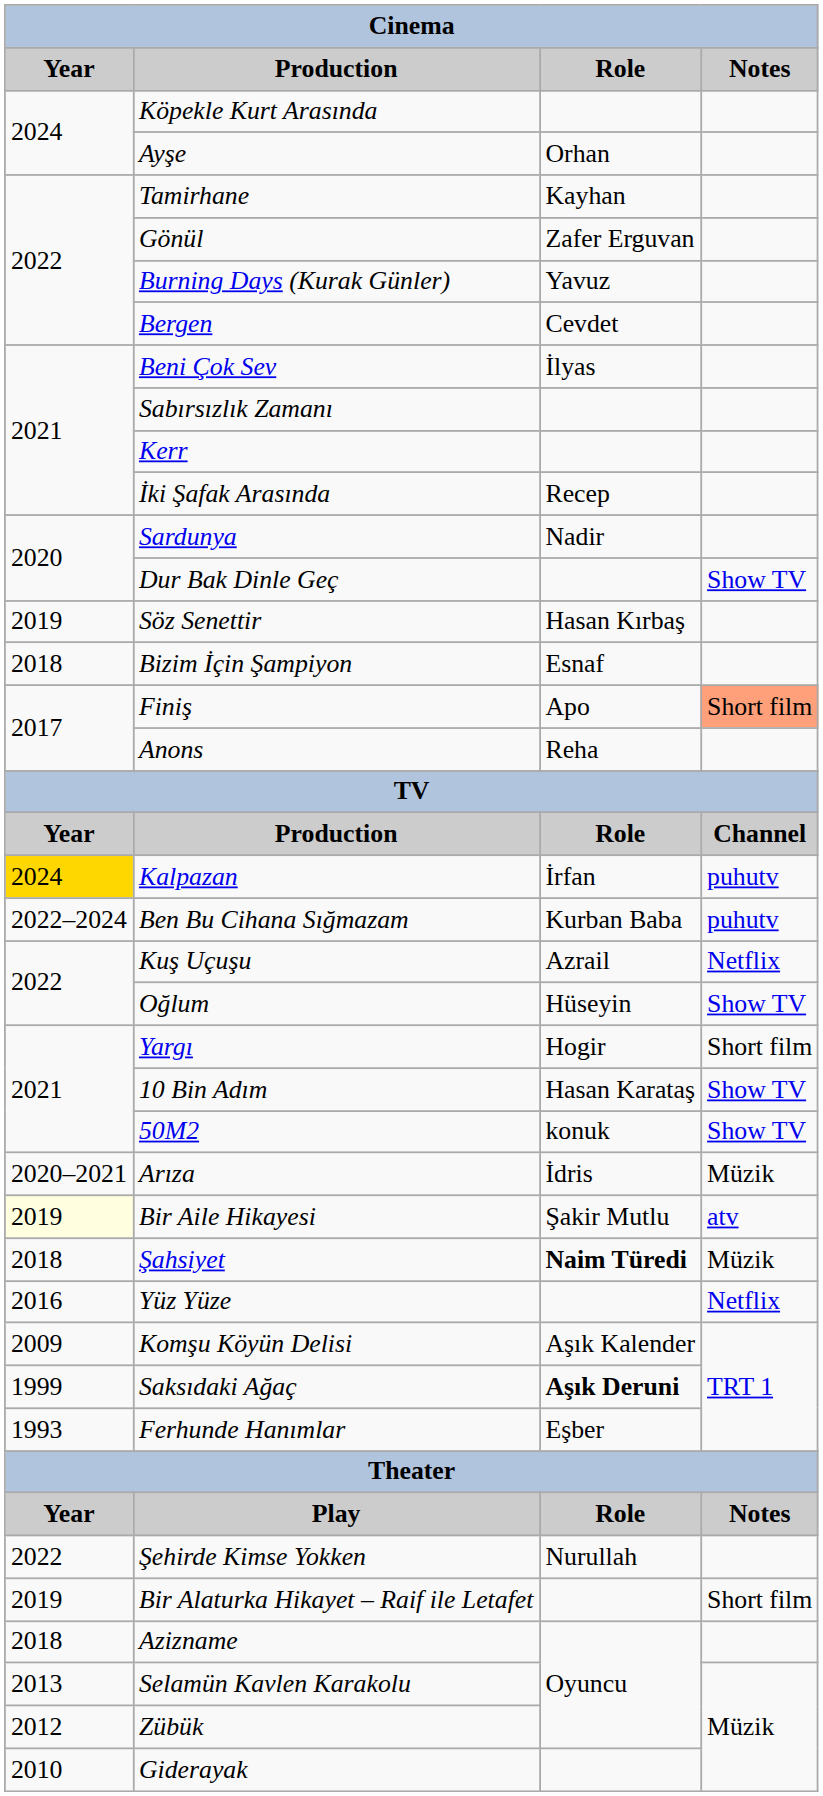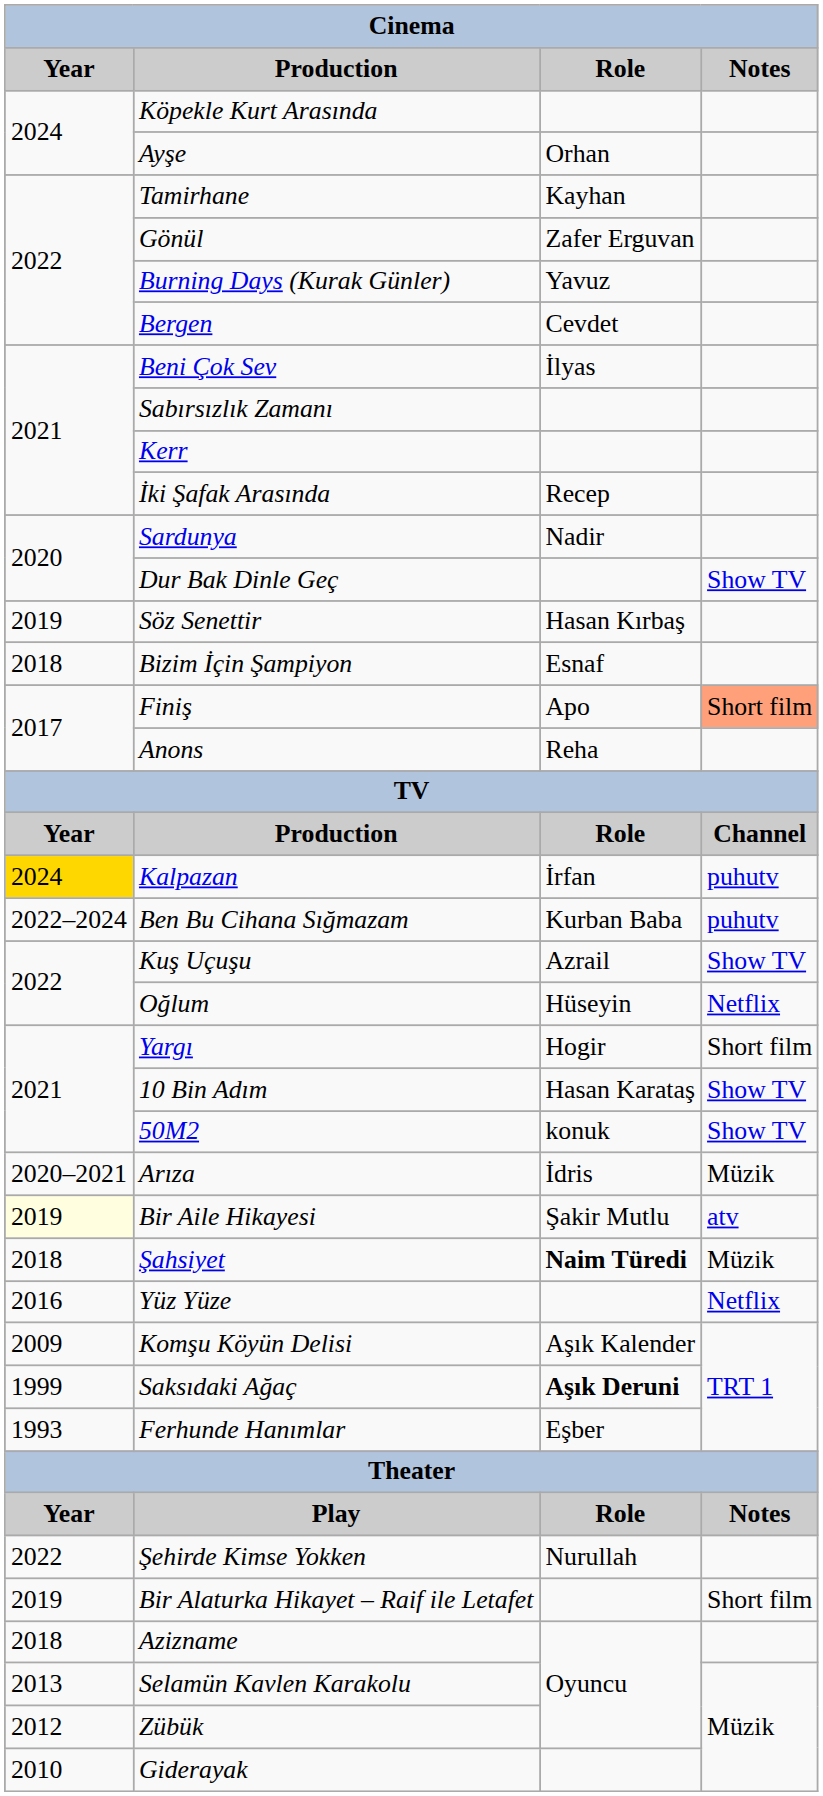 <table class="wikitable" style="font-size:90%">
 <tr>
 <th colspan="4" style="background:LightSteelBlue">Cinema</th>
 </tr>
 <tr>
 <th style="background:#CCCCCC">Year</th>
 <th style="background:#CCCCCC">Production</th>
 <th style="background:#CCCCCC">Role</th>
 <th style="background:#CCCCCC">Notes</th>
 </tr>
 <tr>
 <td rowspan="2">2024</td>
 <td><em>Köpekle Kurt Arasında</em></td>
 <td></td>
 <td></td>
 </tr>
 <tr>
 <td><em>Ayşe</em></td>
 <td>Orhan</td>
 <td></td>
 </tr>
 <tr>
 <td rowspan="4">2022</td>
 <td><em>Tamirhane</em></td>
 <td>Kayhan</td>
 <td></td>
 </tr>
 <tr>
 <td><em>Gönül</em></td>
 <td>Zafer Erguvan</td>
 <td></td>
 </tr>
 <tr>
 <td><em><a href='#'>Burning Days</a> (Kurak Günler)</em></td>
 <td>Yavuz</td>
 <td></td>
 </tr>
 <tr>
 <td><em><a href='#'>Bergen</a></em></td>
 <td>Cevdet</td>
 <td></td>
 </tr>
 <tr>
 <td rowspan="4">2021</td>
 <td><em><a href='#'>Beni Çok Sev</a></em></td>
 <td>İlyas</td>
 <td></td>
 </tr>
 <tr>
 <td><em>Sabırsızlık Zamanı</em></td>
 <td></td>
 <td></td>
 </tr>
 <tr>
 <td><em><a href='#'>Kerr</a></em></td>
 <td></td>
 <td></td>
 </tr>
 <tr>
 <td><em>İki Şafak Arasında</em></td>
 <td>Recep</td>
 <td></td>
 </tr>
 <tr>
 <td rowspan="2">2020</td>
 <td><em><a href='#'>Sardunya</a></em></td>
 <td>Nadir</td>
 <td></td>
 </tr>
 <tr>
 <td><em>Dur Bak Dinle Geç</em></td>
 <td></td>
 <td><a href='#'>Show TV</a></td>
 </tr>
 <tr>
 <td>2019</td>
 <td><em>Söz Senettir</em></td>
 <td>Hasan Kırbaş</td>
 <td></td>
 </tr>
 <tr>
 <td>2018</td>
 <td><em>Bizim İçin Şampiyon</em></td>
 <td>Esnaf</td>
 <td></td>
 </tr>
 <tr>
 <td rowspan="2">2017</td>
 <td><em>Finiş</em></td>
 <td>Apo</td>
 <td style="background: lightsalmon;">Short film</td>
 </tr>
 <tr>
 <td><em>Anons</em></td>
 <td>Reha</td>
 <td></td>
 </tr>
 <tr>
 <th colspan="4" style="background:LightSteelBlue">TV</th>
 </tr>
 <tr>
 <th style="background:#CCCCCC">Year</th>
 <th style="background:#CCCCCC">Production</th>
 <th style="background:#CCCCCC">Role</th>
 <th style="background:#CCCCCC">Channel</th>
 </tr>
 <tr>
 <td style="background: gold;">2024</td>
 <td><em><a href='#'>Kalpazan</a></em></td>
 <td>İrfan</td>
 <td><a href='#'>puhutv</a></td>
 </tr>
 <tr>
 <td>2022–2024</td>
 <td><em>Ben Bu Cihana Sığmazam</em></td>
 <td>Kurban Baba</td>
 <td><a href='#'>puhutv</a></td>
 </tr>
 <tr>
 <td rowspan="2">2022</td>
 <td><em>Kuş Uçuşu</em></td>
 <td>Azrail</td>
-<td><a href='#'>Netflix</a></td>
+<td><a href='#'>Show TV</a></td>
 </tr>
 <tr>
 <td><em>Oğlum</em></td>
 <td>Hüseyin</td>
-<td><a href='#'>Show TV</a></td>
+<td><a href='#'>Netflix</a></td>
 </tr>
 <tr>
 <td rowspan="3">2021</td>
 <td><em><a href='#'>Yargı</a></em></td>
 <td>Hogir</td>
 <td>Short film</td>
 </tr>
 <tr>
 <td><em>10 Bin Adım</em></td>
 <td>Hasan Karataş</td>
 <td><a href='#'>Show TV</a></td>
 </tr>
 <tr>
 <td><em><a href='#'>50M2</a></em></td>
 <td>konuk</td>
 <td><a href='#'>Show TV</a></td>
 </tr>
 <tr>
 <td>2020–2021</td>
 <td><em>Arıza</em></td>
 <td>İdris</td>
 <td>Müzik</td>
 </tr>
 <tr>
 <td style="background: lightyellow;">2019</td>
 <td><em>Bir Aile Hikayesi</em></td>
 <td>Şakir Mutlu</td>
 <td><a href='#'>atv</a></td>
 </tr>
 <tr>
 <td>2018</td>
 <td><em><a href='#'>Şahsiyet</a></em></td>
 <td><strong>Naim Türedi</strong></td>
 <td>Müzik</td>
 </tr>
 <tr>
 <td>2016</td>
 <td><em>Yüz Yüze</em></td>
 <td></td>
 <td><a href='#'>Netflix</a></td>
 </tr>
 <tr>
 <td>2009</td>
 <td><em>Komşu Köyün Delisi</em></td>
 <td>Aşık Kalender</td>
 <td rowspan="3"><a href='#'>TRT 1</a></td>
 </tr>
 <tr>
 <td>1999</td>
 <td><em>Saksıdaki Ağaç</em></td>
 <td><strong>Aşık Deruni</strong></td>
 </tr>
 <tr>
 <td>1993</td>
 <td><em>Ferhunde Hanımlar</em></td>
 <td>Eşber</td>
 </tr>
 <tr>
 <th colspan="4" style="background:LightSteelBlue">Theater</th>
 </tr>
 <tr>
 <th style="background:#CCCCCC">Year</th>
 <th style="background:#CCCCCC">Play</th>
 <th style="background:#CCCCCC">Role</th>
 <th style="background:#CCCCCC">Notes</th>
 </tr>
 <tr>
 <td>2022</td>
 <td><em>Şehirde Kimse Yokken</em></td>
 <td>Nurullah</td>
 <td></td>
 </tr>
 <tr>
 <td>2019</td>
 <td><em>Bir Alaturka Hikayet – Raif ile Letafet</em></td>
 <td></td>
 <td>Short film</td>
 </tr>
 <tr>
 <td>2018</td>
 <td><em>Azizname</em></td>
 <td rowspan="3">Oyuncu</td>
 <td></td>
 </tr>
 <tr>
 <td>2013</td>
 <td><em>Selamün Kavlen Karakolu</em></td>
 <td rowspan="3">Müzik</td>
 </tr>
 <tr>
 <td>2012</td>
 <td><em>Zübük</em></td>
 </tr>
 <tr>
 <td>2010</td>
 <td><em>Giderayak</em></td>
 <td></td>
 </tr>
 </table>
